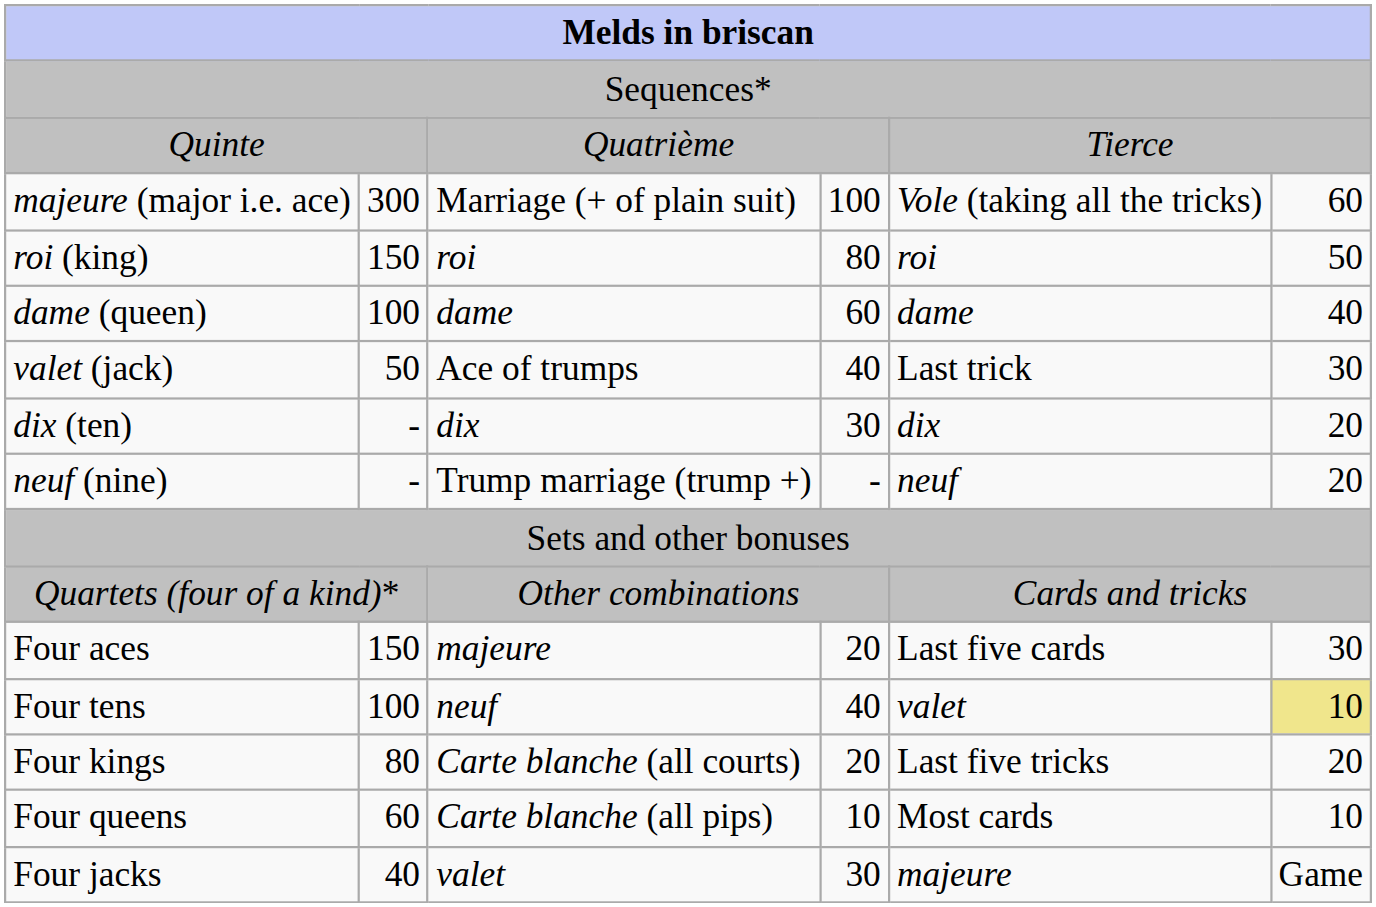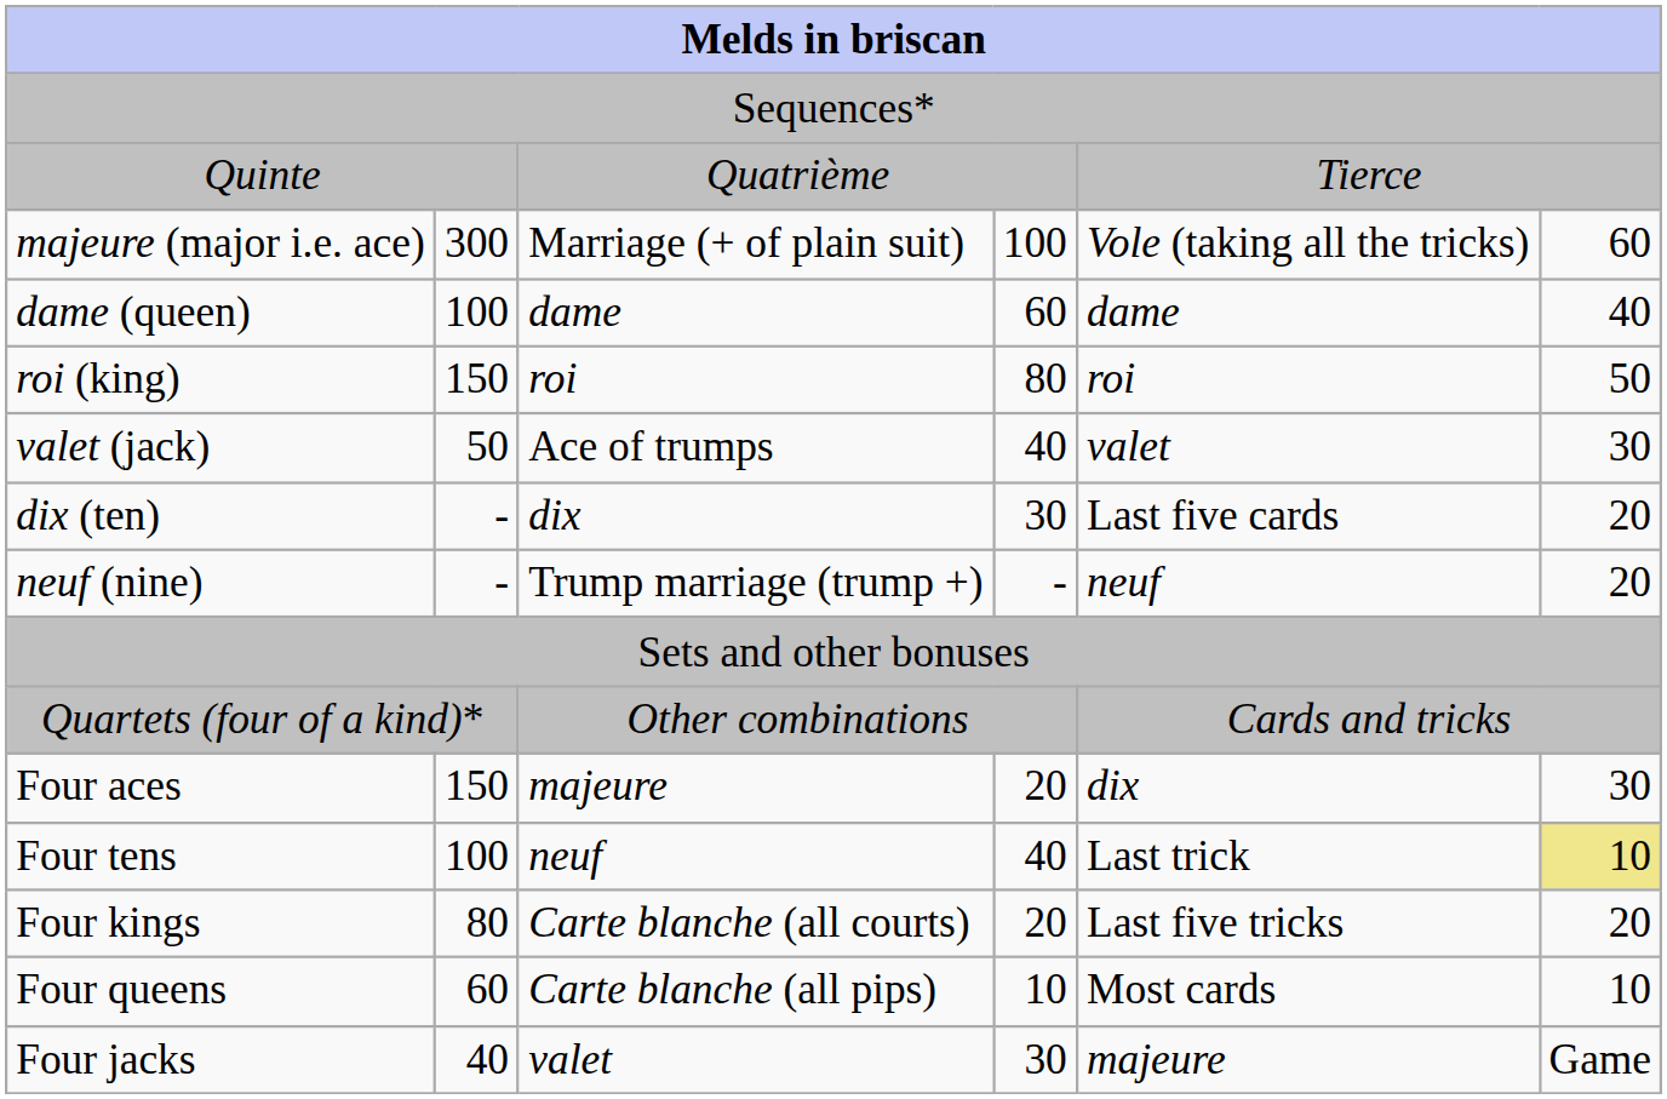 <table class="wikitable">
 <tr>
 <td style="background: #c0c8f8;" colspan = "6;" align=center><strong>Melds in briscan</strong></td>
 </tr>
 <tr>
 <td style="background: #C0C0C0;" colspan = "6;" align=center>Sequences*</td>
 </tr>
 <tr>
 <td style="background: #C0C0C0;" colspan = "2;" align=center><em>Quinte</em></td>
 <td style="background: #C0C0C0;" colspan = "2;" align=center><em>Quatrième</em></td>
 <td style="background: #C0C0C0;" colspan = "2;" align=center><em>Tierce</em></td>
 </tr>
 <tr>
 <td><em>majeure</em> (major i.e. ace)</td>
 <td align="right">300</td>
 <td>Marriage (+ of plain suit)</td>
 <td align="right">100</td>
 <td><em>Vole</em> (taking all the tricks)</td>
 <td align="right">60</td>
 </tr>
 <tr>
+<td><em>dame</em> (queen)</td>
+<td align="right">100</td>
+<td><em>dame</em></td>
+<td align="right">60</td>
+<td><em>dame</em></td>
+<td align="right">40</td>
+</tr>
+<tr>
 <td><em>roi</em> (king)</td>
 <td align="right">150</td>
 <td><em>roi</em></td>
 <td align="right">80</td>
 <td><em>roi</em></td>
 <td align="right">50</td>
 </tr>
 <tr>
-<td><em>dame</em> (queen)</td>
-<td align="right">100</td>
-<td><em>dame</em></td>
-<td align="right">60</td>
-<td><em>dame</em></td>
-<td align="right">40</td>
-</tr>
-<tr>
 <td><em>valet</em> (jack)</td>
 <td align="right">50</td>
 <td>Ace of trumps</td>
 <td align="right">40</td>
-<td>Last trick</td>
+<td><em>valet</em></td>
 <td align="right">30</td>
 </tr>
 <tr>
 <td><em>dix</em> (ten)</td>
 <td align="right">-</td>
 <td><em>dix</em></td>
 <td align="right">30</td>
-<td><em>dix</em></td>
+<td>Last five cards</td>
 <td align="right">20</td>
 </tr>
 <tr>
 <td><em>neuf</em> (nine)</td>
 <td align="right">-</td>
 <td>Trump marriage (trump +)</td>
 <td align="right">-</td>
 <td><em>neuf</em></td>
 <td align="right">20</td>
 </tr>
 <tr>
 <td style="background: #C0C0C0;" colspan = "6;" align=center>Sets and other bonuses</td>
 </tr>
 <tr>
 <td style="background: #C0C0C0;" colspan = "2;" align=center><em>Quartets (four of a kind)</em>*</td>
 <td style="background: #C0C0C0;" colspan = "2;" align=center><em>Other combinations</em></td>
 <td style="background: #C0C0C0;" colspan = "2;" align=center><em>Cards and tricks</em></td>
 </tr>
 <tr>
 <td>Four aces</td>
 <td align="right">150</td>
 <td><em>majeure</em></td>
 <td align="right">20</td>
-<td>Last five cards</td>
+<td><em>dix</em></td>
 <td align="right">30</td>
 </tr>
 <tr>
 <td>Four tens</td>
 <td align="right">100</td>
 <td><em>neuf</em></td>
 <td align="right">40</td>
-<td><em>valet</em></td>
+<td>Last trick</td>
 <td align="right" style="background: khaki;">10</td>
 </tr>
 <tr>
 <td>Four kings</td>
 <td align="right">80</td>
 <td><em>Carte blanche</em> (all courts)</td>
 <td align="right">20</td>
 <td>Last five tricks</td>
 <td align="right">20</td>
 </tr>
 <tr>
 <td>Four queens</td>
 <td align="right">60</td>
 <td><em>Carte blanche</em> (all pips)</td>
 <td align="right">10</td>
 <td>Most cards</td>
 <td align="right">10</td>
 </tr>
 <tr>
 <td>Four jacks</td>
 <td align="right">40</td>
 <td><em>valet</em></td>
 <td align="right">30</td>
 <td><em>majeure</em></td>
 <td align="right">Game</td>
 </tr>
 </table>
